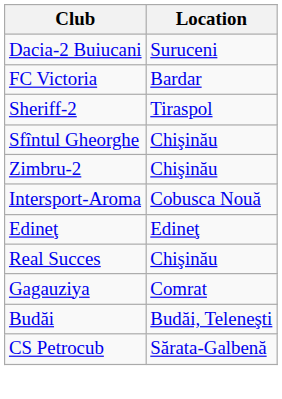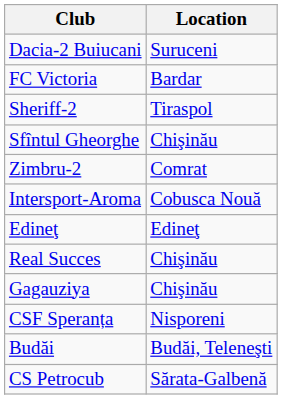 <table class="wikitable sortable">
 <tr>
 <th>Club</th>
 <th>Location</th>
 </tr>
 <tr>
 <td><a href='#'>Dacia-2 Buiucani</a></td>
 <td><a href='#'>Suruceni</a></td>
 </tr>
 <tr>
 <td><a href='#'>FC Victoria</a></td>
 <td><a href='#'>Bardar</a></td>
 </tr>
 <tr>
 <td><a href='#'>Sheriff-2</a></td>
 <td><a href='#'>Tiraspol</a></td>
 </tr>
 <tr>
 <td><a href='#'>Sfîntul Gheorghe</a></td>
 <td><a href='#'>Chişinău</a></td>
 </tr>
 <tr>
 <td><a href='#'>Zimbru-2</a></td>
-<td><a href='#'>Chişinău</a></td>
+<td><a href='#'>Comrat</a></td>
 </tr>
 <tr>
 <td><a href='#'>Intersport-Aroma</a></td>
 <td><a href='#'>Cobusca Nouă</a></td>
 </tr>
 <tr>
 <td><a href='#'>Edineţ</a></td>
 <td><a href='#'>Edineţ</a></td>
 </tr>
 <tr>
 <td><a href='#'>Real Succes</a></td>
 <td><a href='#'>Chişinău</a></td>
 </tr>
 <tr>
 <td><a href='#'>Gagauziya</a></td>
-<td><a href='#'>Comrat</a></td>
+<td><a href='#'>Chişinău</a></td>
+</tr>
+<tr>
+<td><a href='#'>CSF Speranța</a></td>
+<td><a href='#'>Nisporeni</a></td>
 </tr>
 <tr>
 <td><a href='#'>Budăi</a></td>
 <td><a href='#'>Budăi, Teleneşti</a></td>
 </tr>
 <tr>
 <td><a href='#'>CS Petrocub</a></td>
 <td><a href='#'>Sărata-Galbenă</a></td>
 </tr>
 </table>
